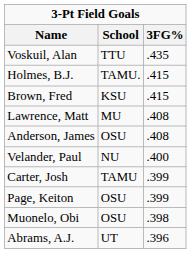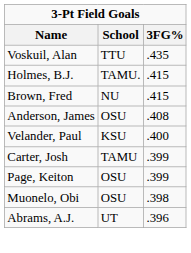 <table class="wikitable">
 <tr>
 <td colspan=3 style="text-align: center;"><strong>3-Pt Field Goals</strong></td>
 </tr>
 <tr>
 <th>Name</th>
 <th>School</th>
 <th>3FG%</th>
 </tr>
 <tr>
 <td>Voskuil, Alan</td>
 <td>TTU</td>
 <td>.435</td>
 </tr>
 <tr>
 <td>Holmes, B.J.</td>
 <td>TAMU.</td>
 <td>.415</td>
 </tr>
 <tr>
 <td>Brown, Fred</td>
-<td>KSU</td>
+<td>NU</td>
 <td>.415</td>
-</tr>
-<tr>
-<td>Lawrence, Matt</td>
-<td>MU</td>
-<td>.408</td>
 </tr>
 <tr>
 <td>Anderson, James</td>
 <td>OSU</td>
 <td>.408</td>
 </tr>
 <tr>
 <td>Velander, Paul</td>
-<td>NU</td>
+<td>KSU</td>
 <td>.400</td>
 </tr>
 <tr>
 <td>Carter, Josh</td>
 <td>TAMU</td>
 <td>.399</td>
 </tr>
 <tr>
 <td>Page, Keiton</td>
 <td>OSU</td>
 <td>.399</td>
 </tr>
 <tr>
 <td>Muonelo, Obi</td>
 <td>OSU</td>
 <td>.398</td>
 </tr>
 <tr>
 <td>Abrams, A.J.</td>
 <td>UT</td>
 <td>.396</td>
 </tr>
 </table>
